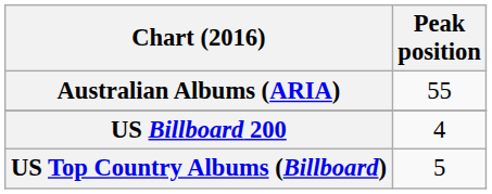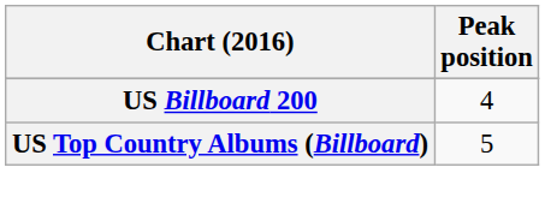 <table class="wikitable sortable plainrowheaders" style="text-align:center">
 <tr>
 <th scope="col">Chart (2016)</th>
 <th scope="col">Peak<br> position</th>
-</tr>
-<tr>
-<th scope="row">Australian Albums (<a href='#'>ARIA</a>)</th>
-<td>55</td>
 </tr>
 <tr>
 </tr>
 <tr>
 <th scope="row">US <a href='#'><em>Billboard</em> 200</a></th>
 <td>4</td>
 </tr>
 <tr>
 <th scope="row">US <a href='#'>Top Country Albums</a> (<em><a href='#'>Billboard</a></em>)</th>
 <td>5</td>
 </tr>
 </table>
